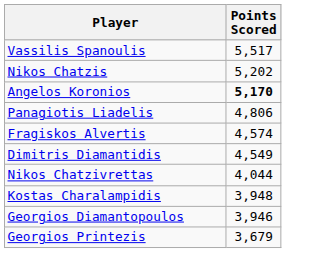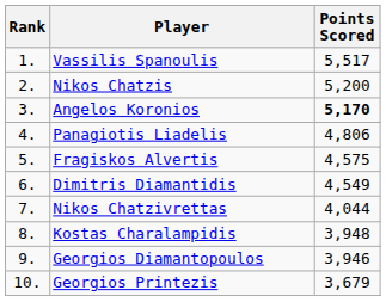 <table class="wikitable"  style="text-align:center;">
 <tr style="background:silver;">
+<th style="width:20px;">Rank</th>
 <th style="width:220px;">Player</th>
 <th style="width:50px;">Points Scored</th>
 </tr>
 <tr>
+<td>1.</td>
 <td style="text-align:left"> <a href='#'>Vassilis Spanoulis</a></td>
 <td>5,517</td>
 </tr>
 <tr>
+<td>2.</td>
 <td style="text-align:left"> <a href='#'>Nikos Chatzis</a></td>
-<td>5,202</td>
+<td>5,200</td>
 </tr>
 <tr>
+<td>3.</td>
 <td style="text-align:left"> <a href='#'>Angelos Koronios</a></td>
 <td><strong>5,170</strong></td>
 </tr>
 <tr>
+<td>4.</td>
 <td style="text-align:left"> <a href='#'>Panagiotis Liadelis</a></td>
 <td>4,806</td>
 </tr>
 <tr>
+<td>5.</td>
 <td style="text-align:left"> <a href='#'>Fragiskos Alvertis</a></td>
-<td>4,574</td>
+<td>4,575</td>
 </tr>
 <tr>
+<td>6.</td>
 <td style="text-align:left"> <a href='#'>Dimitris Diamantidis</a></td>
 <td>4,549</td>
 </tr>
 <tr>
+<td>7.</td>
 <td style="text-align:left"> <a href='#'>Nikos Chatzivrettas</a></td>
 <td>4,044</td>
 </tr>
 <tr>
+<td>8.</td>
 <td style="text-align:left"> <a href='#'>Kostas Charalampidis</a></td>
 <td>3,948</td>
 </tr>
 <tr>
+<td>9.</td>
 <td style="text-align:left"> <a href='#'>Georgios Diamantopoulos</a></td>
 <td>3,946</td>
 </tr>
 <tr>
+<td>10.</td>
 <td style="text-align:left"> <a href='#'>Georgios Printezis</a></td>
 <td>3,679</td>
 </tr>
 </table>
